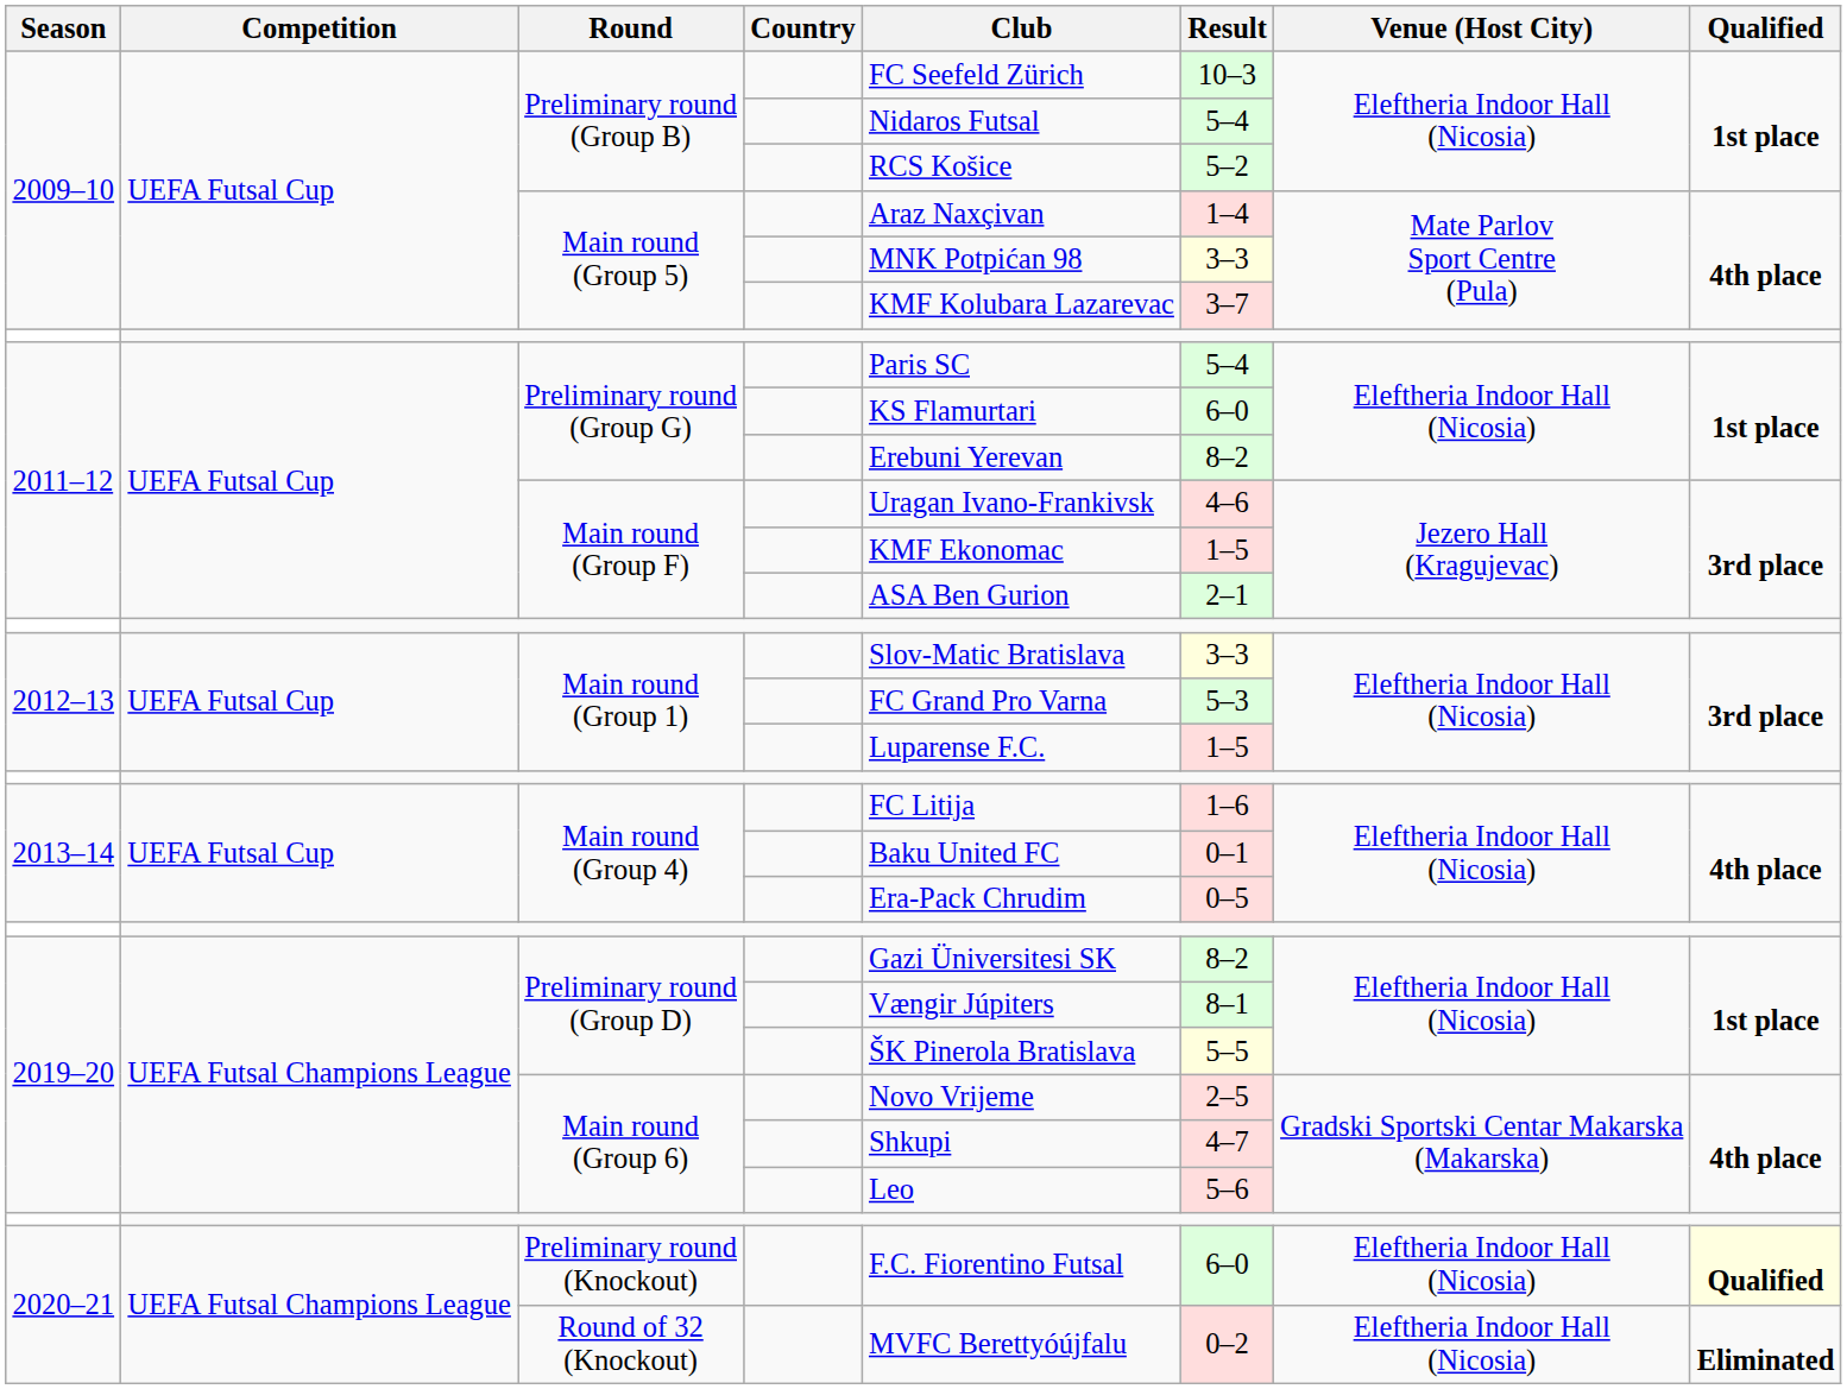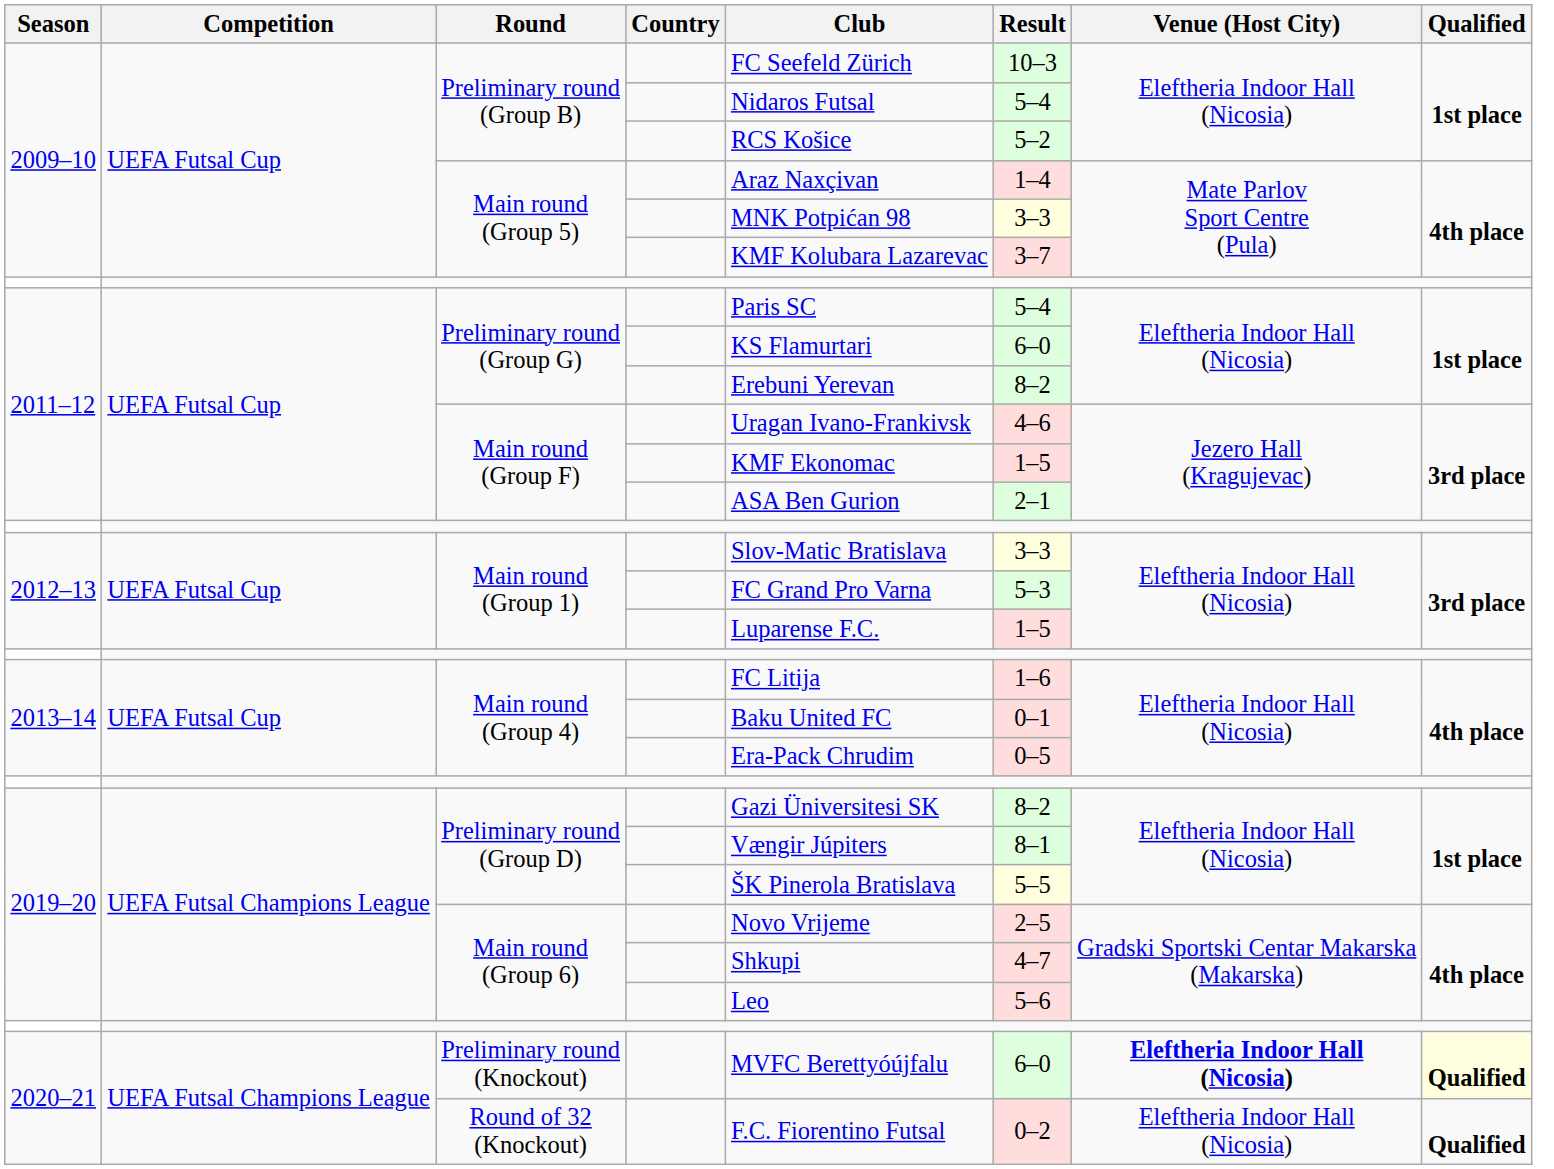 <table class="wikitable">
 <tr>
 <th>Season</th>
 <th>Competition</th>
 <th>Round</th>
 <th>Country</th>
 <th>Club</th>
 <th>Result</th>
 <th>Venue (Host City)</th>
 <th>Qualified</th>
 </tr>
 <tr>
 <td rowspan=6><a href='#'>2009–10</a></td>
 <td rowspan=6><a href='#'>UEFA Futsal Cup</a></td>
 <td rowspan=3 align="center"><a href='#'>Preliminary round</a><br>(Group B)</td>
 <td align="center"></td>
 <td><a href='#'>FC Seefeld Zürich</a></td>
 <td style="background-color:#DDFFDD" align="center">10–3</td>
 <td rowspan=3 align="center"><a href='#'>Eleftheria Indoor Hall</a><br>(<a href='#'>Nicosia</a>)</td>
 <td rowspan=3 align="center"><br><strong>1st place</strong></td>
 </tr>
 <tr>
 <td align="center"></td>
 <td><a href='#'>Nidaros Futsal</a></td>
 <td style="background-color:#DDFFDD" align="center">5–4</td>
 </tr>
 <tr>
 <td align="center"></td>
 <td><a href='#'>RCS Košice</a></td>
 <td style="background-color:#DDFFDD" align="center">5–2</td>
 </tr>
 <tr>
 <td rowspan=3 align="center"><a href='#'>Main round</a><br>(Group 5)</td>
 <td align="center"></td>
 <td><a href='#'>Araz Naxçivan</a></td>
 <td style="background-color:#FFDDDD" align="center">1–4</td>
 <td rowspan=3 align="center"><a href='#'>Mate Parlov<br>Sport Centre</a><br>(<a href='#'>Pula</a>)</td>
 <td rowspan=3 align="center"><br><strong>4th place</strong></td>
 </tr>
 <tr>
 <td align="center"></td>
 <td><a href='#'>MNK Potpićan 98</a></td>
 <td style="background-color:#FFFFDD" align="center">3–3</td>
 </tr>
 <tr>
 <td align="center"></td>
 <td><a href='#'>KMF Kolubara Lazarevac</a></td>
 <td style="background-color:#FFDDDD" align="center">3–7</td>
 </tr>
 <tr>
 <td colspan=1 style="text-align: center;" bgcolor=white></td>
 </tr>
 <tr>
 <td rowspan=6><a href='#'>2011–12</a></td>
 <td rowspan=6><a href='#'>UEFA Futsal Cup</a></td>
 <td rowspan=3 align="center"><a href='#'>Preliminary round</a><br>(Group G)</td>
 <td align="center"></td>
 <td><a href='#'>Paris SC</a></td>
 <td style="background-color:#DDFFDD" align="center">5–4</td>
 <td rowspan=3 align="center"><a href='#'>Eleftheria Indoor Hall</a><br>(<a href='#'>Nicosia</a>)</td>
 <td rowspan=3 align="center"><br><strong>1st place</strong></td>
 </tr>
 <tr>
 <td align="center"></td>
 <td><a href='#'>KS Flamurtari</a></td>
 <td style="background-color:#DDFFDD" align="center">6–0</td>
 </tr>
 <tr>
 <td align="center"></td>
 <td><a href='#'>Erebuni Yerevan</a></td>
 <td style="background-color:#DDFFDD" align="center">8–2</td>
 </tr>
 <tr>
 <td rowspan=3 align="center"><a href='#'>Main round</a><br>(Group F)</td>
 <td align="center"></td>
 <td><a href='#'>Uragan Ivano-Frankivsk</a></td>
 <td style="background-color:#FFDDDD" align="center">4–6</td>
 <td rowspan=3 align="center"><a href='#'>Jezero Hall</a><br>(<a href='#'>Kragujevac</a>)</td>
 <td rowspan=3 align="center"><br><strong>3rd place</strong></td>
 </tr>
 <tr>
 <td align="center"></td>
 <td><a href='#'>KMF Ekonomac</a></td>
 <td style="background-color:#FFDDDD" align="center">1–5</td>
 </tr>
 <tr>
 <td align="center"></td>
 <td><a href='#'>ASA Ben Gurion</a></td>
 <td style="background-color:#DDFFDD" align="center">2–1</td>
 </tr>
 <tr>
 <td colspan=1 style="text-align: center;" bgcolor=white></td>
 </tr>
 <tr>
 <td rowspan=3><a href='#'>2012–13</a></td>
 <td rowspan=3><a href='#'>UEFA Futsal Cup</a></td>
 <td rowspan=3 align="center"><a href='#'>Main round</a><br>(Group 1)</td>
 <td align="center"></td>
 <td><a href='#'>Slov-Matic Bratislava</a></td>
 <td style="background-color:#FFFFDD" align="center">3–3</td>
 <td rowspan=3 align="center"><a href='#'>Eleftheria Indoor Hall</a><br>(<a href='#'>Nicosia</a>)</td>
 <td rowspan=3 align="center"><br><strong>3rd place</strong></td>
 </tr>
 <tr>
 <td align="center"></td>
 <td><a href='#'>FC Grand Pro Varna</a></td>
 <td style="background-color:#DDFFDD" align="center">5–3</td>
 </tr>
 <tr>
 <td align="center"></td>
 <td><a href='#'>Luparense F.C.</a></td>
 <td style="background-color:#FFDDDD" align="center">1–5</td>
 </tr>
 <tr>
 <td colspan=1 style="text-align: center;" bgcolor=white></td>
 </tr>
 <tr>
 <td rowspan=3><a href='#'>2013–14</a></td>
 <td rowspan=3><a href='#'>UEFA Futsal Cup</a></td>
 <td rowspan=3 align="center"><a href='#'>Main round</a><br>(Group 4)</td>
 <td align="center"></td>
 <td><a href='#'>FC Litija</a></td>
 <td style="background-color:#FFDDDD" align="center">1–6</td>
 <td rowspan=3 align="center"><a href='#'>Eleftheria Indoor Hall</a><br>(<a href='#'>Nicosia</a>)</td>
 <td rowspan=3 align="center"><br><strong>4th place</strong></td>
 </tr>
 <tr>
 <td align="center"></td>
 <td><a href='#'>Baku United FC</a></td>
 <td style="background-color:#FFDDDD" align="center">0–1</td>
 </tr>
 <tr>
 <td align="center"></td>
 <td><a href='#'>Era-Pack Chrudim</a></td>
 <td style="background-color:#FFDDDD" align="center">0–5</td>
 </tr>
 <tr>
 <td colspan=1 style="text-align: center;" bgcolor=white></td>
 </tr>
 <tr>
 <td rowspan=6><a href='#'>2019–20</a></td>
 <td rowspan=6><a href='#'>UEFA Futsal Champions League</a></td>
 <td rowspan=3 align="center"><a href='#'>Preliminary round</a><br>(Group D)</td>
 <td align="center"></td>
 <td><a href='#'>Gazi Üniversitesi SK</a></td>
 <td style="background-color:#DDFFDD" align="center">8–2</td>
 <td rowspan=3 align="center"><a href='#'>Eleftheria Indoor Hall</a><br>(<a href='#'>Nicosia</a>)</td>
 <td rowspan=3 align="center"><br><strong>1st place</strong></td>
 </tr>
 <tr>
 <td align="center"></td>
 <td><a href='#'>Vængir Júpiters</a></td>
 <td style="background-color:#DDFFDD" align="center">8–1</td>
 </tr>
 <tr>
 <td align="center"></td>
 <td><a href='#'>ŠK Pinerola Bratislava</a></td>
 <td style="background-color:#FFFFDD" align="center">5–5</td>
 </tr>
 <tr>
 <td rowspan=3 align="center"><a href='#'>Main round</a><br>(Group 6)</td>
 <td align="center"></td>
 <td><a href='#'>Novo Vrijeme</a></td>
 <td style="background-color:#FFDDDD" align="center">2–5</td>
 <td rowspan=3 align="center"><a href='#'>Gradski Sportski Centar Makarska</a><br>(<a href='#'>Makarska</a>)</td>
 <td rowspan=3 align="center"><br><strong>4th place</strong></td>
 </tr>
 <tr>
 <td align="center"></td>
 <td><a href='#'>Shkupi</a></td>
 <td style="background-color:#FFDDDD" align="center">4–7</td>
 </tr>
 <tr>
 <td align="center"></td>
 <td><a href='#'>Leo</a></td>
 <td style="background-color:#FFDDDD" align="center">5–6</td>
 </tr>
 <tr>
 <td colspan=1 style="text-align: center;" bgcolor=white></td>
 </tr>
 <tr>
 <td rowspan=2><a href='#'>2020–21</a></td>
 <td rowspan=2><a href='#'>UEFA Futsal Champions League</a></td>
 <td rowspan=1 align="center"><a href='#'>Preliminary round</a><br>(Knockout)</td>
 <td align="center"></td>
-<td><a href='#'>F.C. Fiorentino Futsal</a></td>
+<td><a href='#'>MVFC Berettyóújfalu</a></td>
 <td style="background-color:#DDFFDD" align="center">6–0</td>
-<td rowspan=1 align="center"><a href='#'>Eleftheria Indoor Hall</a><br>(<a href='#'>Nicosia</a>)</td>
+<td rowspan=1 align="center"><strong><a href='#'>Eleftheria Indoor Hall</a><br>(<a href='#'>Nicosia</a>)</strong></td>
 <td rowspan=1 align="center" style="background: lightyellow;"><br><strong>Qualified</strong></td>
 </tr>
 <tr>
 <td rowspan=1 align="center"><a href='#'>Round of 32</a><br>(Knockout)</td>
 <td align="center"></td>
-<td><a href='#'>MVFC Berettyóújfalu</a></td>
+<td><a href='#'>F.C. Fiorentino Futsal</a></td>
 <td style="background-color:#FFDDDD" align="center">0–2</td>
 <td rowspan=1 align="center"><a href='#'>Eleftheria Indoor Hall</a><br>(<a href='#'>Nicosia</a>)</td>
-<td rowspan=1 align="center"><br><strong>Eliminated</strong></td>
+<td rowspan=1 align="center"><br><strong>Qualified</strong></td>
 </tr>
 <tr>
 </tr>
 </table>
